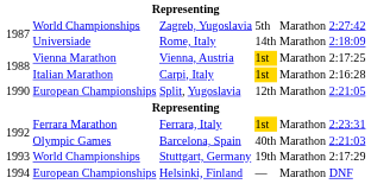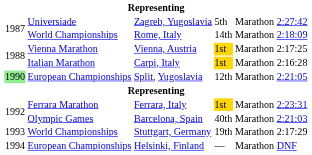 <table>
 <tr>
 <th colspan="6">Representing </th>
 </tr>
 <tr>
 <td rowspan=2>1987</td>
-<td><a href='#'>World Championships</a></td>
+<td><a href='#'>Universiade</a></td>
 <td><a href='#'>Zagreb, Yugoslavia</a></td>
 <td>5th</td>
 <td>Marathon</td>
 <td><a href='#'>2:27:42</a></td>
 </tr>
 <tr>
-<td><a href='#'>Universiade</a></td>
+<td><a href='#'>World Championships</a></td>
 <td><a href='#'>Rome, Italy</a></td>
 <td>14th</td>
 <td>Marathon</td>
 <td><a href='#'>2:18:09</a></td>
 </tr>
 <tr>
 <td rowspan=2>1988</td>
 <td><a href='#'>Vienna Marathon</a></td>
 <td><a href='#'>Vienna, Austria</a></td>
 <td bgcolor="gold">1st</td>
 <td>Marathon</td>
 <td>2:17:25</td>
 </tr>
 <tr>
 <td><a href='#'>Italian Marathon</a></td>
 <td><a href='#'>Carpi, Italy</a></td>
 <td bgcolor="gold">1st</td>
 <td>Marathon</td>
 <td>2:16:28</td>
 </tr>
 <tr>
-<td>1990</td>
+<td style="background: lightgreen;">1990</td>
 <td><a href='#'>European Championships</a></td>
 <td><a href='#'>Split</a>, <a href='#'>Yugoslavia</a></td>
 <td>12th</td>
 <td>Marathon</td>
 <td><a href='#'>2:21:05</a></td>
 </tr>
 <tr>
 <th colspan="6">Representing </th>
 </tr>
 <tr>
 <td rowspan=2>1992</td>
 <td><a href='#'>Ferrara Marathon</a></td>
 <td><a href='#'>Ferrara, Italy</a></td>
 <td bgcolor="gold">1st</td>
 <td>Marathon</td>
 <td><a href='#'>2:23:31</a></td>
 </tr>
 <tr>
 <td><a href='#'>Olympic Games</a></td>
 <td><a href='#'>Barcelona, Spain</a></td>
 <td>40th</td>
 <td>Marathon</td>
 <td><a href='#'>2:21:03</a></td>
 </tr>
 <tr>
 <td>1993</td>
 <td><a href='#'>World Championships</a></td>
 <td><a href='#'>Stuttgart, Germany</a></td>
 <td>19th</td>
 <td>Marathon</td>
 <td>2:17:29</td>
 </tr>
 <tr>
 <td>1994</td>
 <td><a href='#'>European Championships</a></td>
 <td><a href='#'>Helsinki, Finland</a></td>
 <td>—</td>
 <td>Marathon</td>
 <td><a href='#'>DNF</a></td>
 </tr>
 </table>
